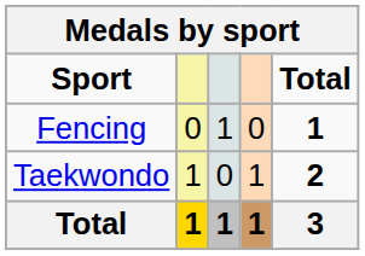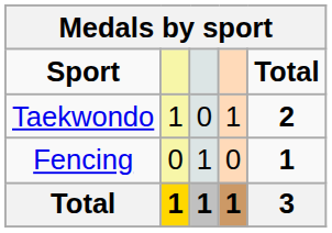 <table class="wikitable" style=font-size:85%;float:center;text-align:center>
 <tr style="background:#efefef;">
 <th colspan=5><strong>Medals by sport</strong></th>
 </tr>
 <tr align=center>
 <td><strong>Sport</strong></td>
 <td bgcolor=#f7f6a8></td>
 <td bgcolor=#dce5e5></td>
 <td bgcolor=#ffdab9></td>
 <td><strong>Total</strong></td>
 </tr>
+<tr>
+<td><a href='#'>Taekwondo</a></td>
+<td style="background:#F7F6A8;">1</td>
+<td style="background:#DCE5E5;">0</td>
+<td style="background:#FFDAB9;">1</td>
+<td><strong>2</strong></td>
+</tr>
 <tr align=center>
 <td><a href='#'>Fencing</a></td>
 <td style="background:#F7F6A8;">0</td>
 <td style="background:#DCE5E5;">1</td>
 <td style="background:#FFDAB9;">0</td>
 <td><strong>1</strong></td>
-</tr>
-<tr>
-<td><a href='#'>Taekwondo</a></td>
-<td style="background:#F7F6A8;">1</td>
-<td style="background:#DCE5E5;">0</td>
-<td style="background:#FFDAB9;">1</td>
-<td><strong>2</strong></td>
 </tr>
 <tr align=center>
 <th><strong>Total</strong></th>
 <th style="background:gold;"><strong>1</strong></th>
 <th style="background:silver;"><strong>1</strong></th>
 <th style="background:#c96;"><strong>1</strong></th>
 <th><strong>3</strong></th>
 </tr>
 </table>
